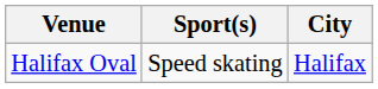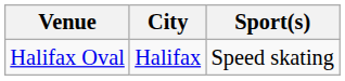 <table class="wikitable sortable">
 <tr>
 <th>Venue</th>
+<th>City</th>
 <th>Sport(s)</th>
-<th>City</th>
 </tr>
 <tr>
 <td><a href='#'>Halifax Oval</a></td>
+<td><a href='#'>Halifax</a></td>
 <td>Speed skating</td>
-<td><a href='#'>Halifax</a></td>
 </tr>
 </table>
